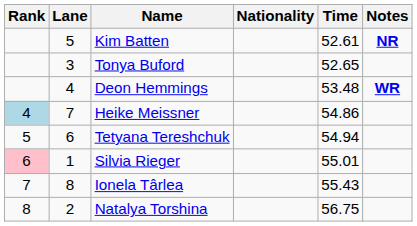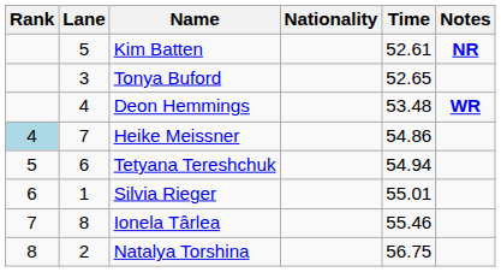 <table class="wikitable sortable" style="text-align:center">
 <tr>
 <th>Rank</th>
 <th>Lane</th>
 <th>Name</th>
 <th>Nationality</th>
 <th>Time</th>
 <th>Notes</th>
 </tr>
 <tr>
 <td></td>
 <td>5</td>
 <td align="left"><a href='#'>Kim Batten</a></td>
 <td align=left></td>
 <td>52.61</td>
 <td><strong><a href='#'>NR</a></strong></td>
 </tr>
 <tr>
 <td></td>
 <td>3</td>
 <td align="left"><a href='#'>Tonya Buford</a></td>
 <td align=left></td>
 <td>52.65</td>
 <td></td>
 </tr>
 <tr>
 <td></td>
 <td>4</td>
 <td align="left"><a href='#'>Deon Hemmings</a></td>
 <td align=left></td>
 <td>53.48</td>
 <td><strong><a href='#'>WR</a></strong></td>
 </tr>
 <tr>
 <td style="background: lightblue;">4</td>
 <td>7</td>
 <td align="left"><a href='#'>Heike Meissner</a></td>
 <td align=left></td>
 <td>54.86</td>
 <td></td>
 </tr>
 <tr>
 <td>5</td>
 <td>6</td>
 <td align="left"><a href='#'>Tetyana Tereshchuk</a></td>
 <td align=left></td>
 <td>54.94</td>
 <td></td>
 </tr>
 <tr>
-<td style="background: pink;">6</td>
+<td>6</td>
 <td>1</td>
 <td align="left"><a href='#'>Silvia Rieger</a></td>
 <td align=left></td>
 <td>55.01</td>
 <td></td>
 </tr>
 <tr>
 <td>7</td>
 <td>8</td>
 <td align="left"><a href='#'>Ionela Târlea</a></td>
 <td align=left></td>
-<td>55.43</td>
+<td>55.46</td>
 <td></td>
 </tr>
 <tr>
 <td>8</td>
 <td>2</td>
 <td align="left"><a href='#'>Natalya Torshina</a></td>
 <td align=left></td>
 <td>56.75</td>
 <td></td>
 </tr>
 </table>
